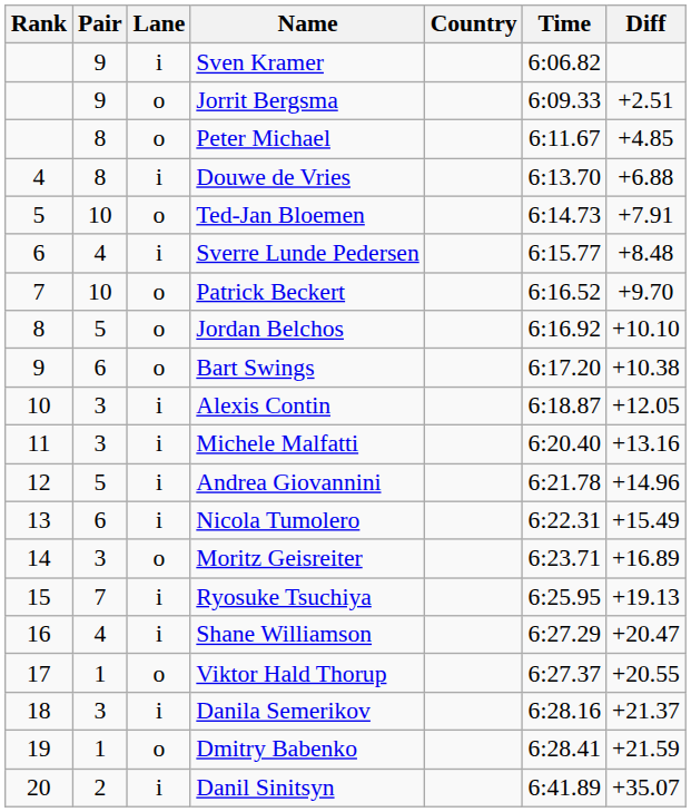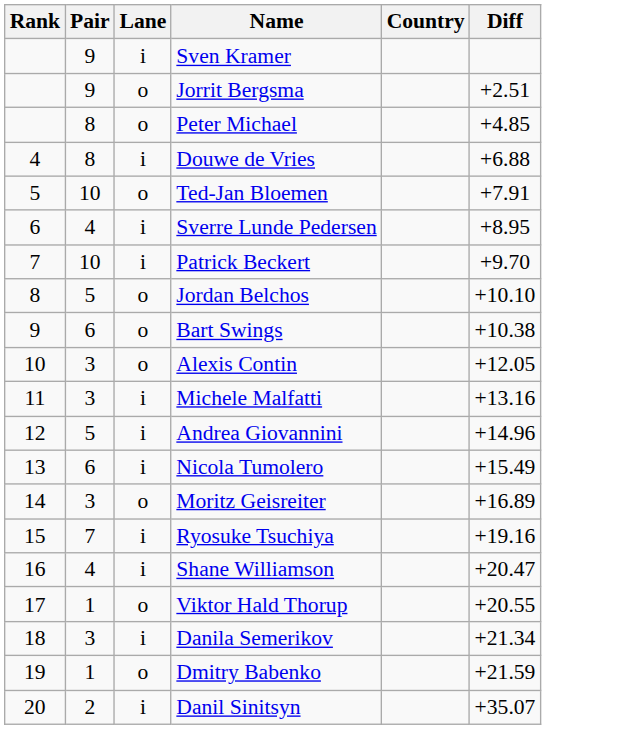 <table class="wikitable sortable" style="text-align:center">
 <tr>
 <th>Rank</th>
 <th>Pair</th>
 <th>Lane</th>
 <th>Name</th>
 <th>Country</th>
-<th>Time</th>
 <th>Diff</th>
 </tr>
 <tr>
 <td></td>
 <td>9</td>
 <td>i</td>
 <td align=left><a href='#'>Sven Kramer</a></td>
 <td align=left></td>
-<td>6:06.82</td>
 <td></td>
 </tr>
 <tr>
 <td></td>
 <td>9</td>
 <td>o</td>
 <td align=left><a href='#'>Jorrit Bergsma</a></td>
 <td align=left></td>
-<td>6:09.33</td>
 <td>+2.51</td>
 </tr>
 <tr>
 <td></td>
 <td>8</td>
 <td>o</td>
 <td align=left><a href='#'>Peter Michael</a></td>
 <td align=left></td>
-<td>6:11.67</td>
 <td>+4.85</td>
 </tr>
 <tr>
 <td>4</td>
 <td>8</td>
 <td>i</td>
 <td align=left><a href='#'>Douwe de Vries</a></td>
 <td align=left></td>
-<td>6:13.70</td>
 <td>+6.88</td>
 </tr>
 <tr>
 <td>5</td>
 <td>10</td>
 <td>o</td>
 <td align=left><a href='#'>Ted-Jan Bloemen</a></td>
 <td align=left></td>
-<td>6:14.73</td>
 <td>+7.91</td>
 </tr>
 <tr>
 <td>6</td>
 <td>4</td>
 <td>i</td>
 <td align=left><a href='#'>Sverre Lunde Pedersen</a></td>
 <td align=left></td>
-<td>6:15.77</td>
-<td>+8.48</td>
+<td>+8.95</td>
 </tr>
 <tr>
 <td>7</td>
 <td>10</td>
-<td>o</td>
+<td>i</td>
 <td align=left><a href='#'>Patrick Beckert</a></td>
 <td align=left></td>
-<td>6:16.52</td>
 <td>+9.70</td>
 </tr>
 <tr>
 <td>8</td>
 <td>5</td>
 <td>o</td>
 <td align=left><a href='#'>Jordan Belchos</a></td>
 <td align=left></td>
-<td>6:16.92</td>
 <td>+10.10</td>
 </tr>
 <tr>
 <td>9</td>
 <td>6</td>
 <td>o</td>
 <td align=left><a href='#'>Bart Swings</a></td>
 <td align=left></td>
-<td>6:17.20</td>
 <td>+10.38</td>
 </tr>
 <tr>
 <td>10</td>
 <td>3</td>
-<td>i</td>
+<td>o</td>
 <td align=left><a href='#'>Alexis Contin</a></td>
 <td align=left></td>
-<td>6:18.87</td>
 <td>+12.05</td>
 </tr>
 <tr>
 <td>11</td>
 <td>3</td>
 <td>i</td>
 <td align=left><a href='#'>Michele Malfatti</a></td>
 <td align=left></td>
-<td>6:20.40</td>
 <td>+13.16</td>
 </tr>
 <tr>
 <td>12</td>
 <td>5</td>
 <td>i</td>
 <td align=left><a href='#'>Andrea Giovannini</a></td>
 <td align=left></td>
-<td>6:21.78</td>
 <td>+14.96</td>
 </tr>
 <tr>
 <td>13</td>
 <td>6</td>
 <td>i</td>
 <td align=left><a href='#'>Nicola Tumolero</a></td>
 <td align=left></td>
-<td>6:22.31</td>
 <td>+15.49</td>
 </tr>
 <tr>
 <td>14</td>
 <td>3</td>
 <td>o</td>
 <td align=left><a href='#'>Moritz Geisreiter</a></td>
 <td align=left></td>
-<td>6:23.71</td>
 <td>+16.89</td>
 </tr>
 <tr>
 <td>15</td>
 <td>7</td>
 <td>i</td>
 <td align=left><a href='#'>Ryosuke Tsuchiya</a></td>
 <td align=left></td>
-<td>6:25.95</td>
-<td>+19.13</td>
+<td>+19.16</td>
 </tr>
 <tr>
 <td>16</td>
 <td>4</td>
 <td>i</td>
 <td align=left><a href='#'>Shane Williamson</a></td>
 <td align=left></td>
-<td>6:27.29</td>
 <td>+20.47</td>
 </tr>
 <tr>
 <td>17</td>
 <td>1</td>
 <td>o</td>
 <td align=left><a href='#'>Viktor Hald Thorup</a></td>
 <td align=left></td>
-<td>6:27.37</td>
 <td>+20.55</td>
 </tr>
 <tr>
 <td>18</td>
 <td>3</td>
 <td>i</td>
 <td align=left><a href='#'>Danila Semerikov</a></td>
 <td align=left></td>
-<td>6:28.16</td>
-<td>+21.37</td>
+<td>+21.34</td>
 </tr>
 <tr>
 <td>19</td>
 <td>1</td>
 <td>o</td>
 <td align=left><a href='#'>Dmitry Babenko</a></td>
 <td align=left></td>
-<td>6:28.41</td>
 <td>+21.59</td>
 </tr>
 <tr>
 <td>20</td>
 <td>2</td>
 <td>i</td>
 <td align=left><a href='#'>Danil Sinitsyn</a></td>
 <td align=left></td>
-<td>6:41.89</td>
 <td>+35.07</td>
 </tr>
 </table>
